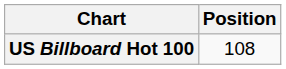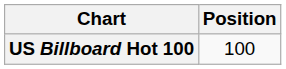 <table class="wikitable plainrowheaders" style="text-align:center">
 <tr>
 <th>Chart</th>
 <th>Position</th>
 </tr>
 <tr>
 <th scope="row">US <em>Billboard</em> Hot 100</th>
-<td>108</td>
+<td>100</td>
 </tr>
 </table>
